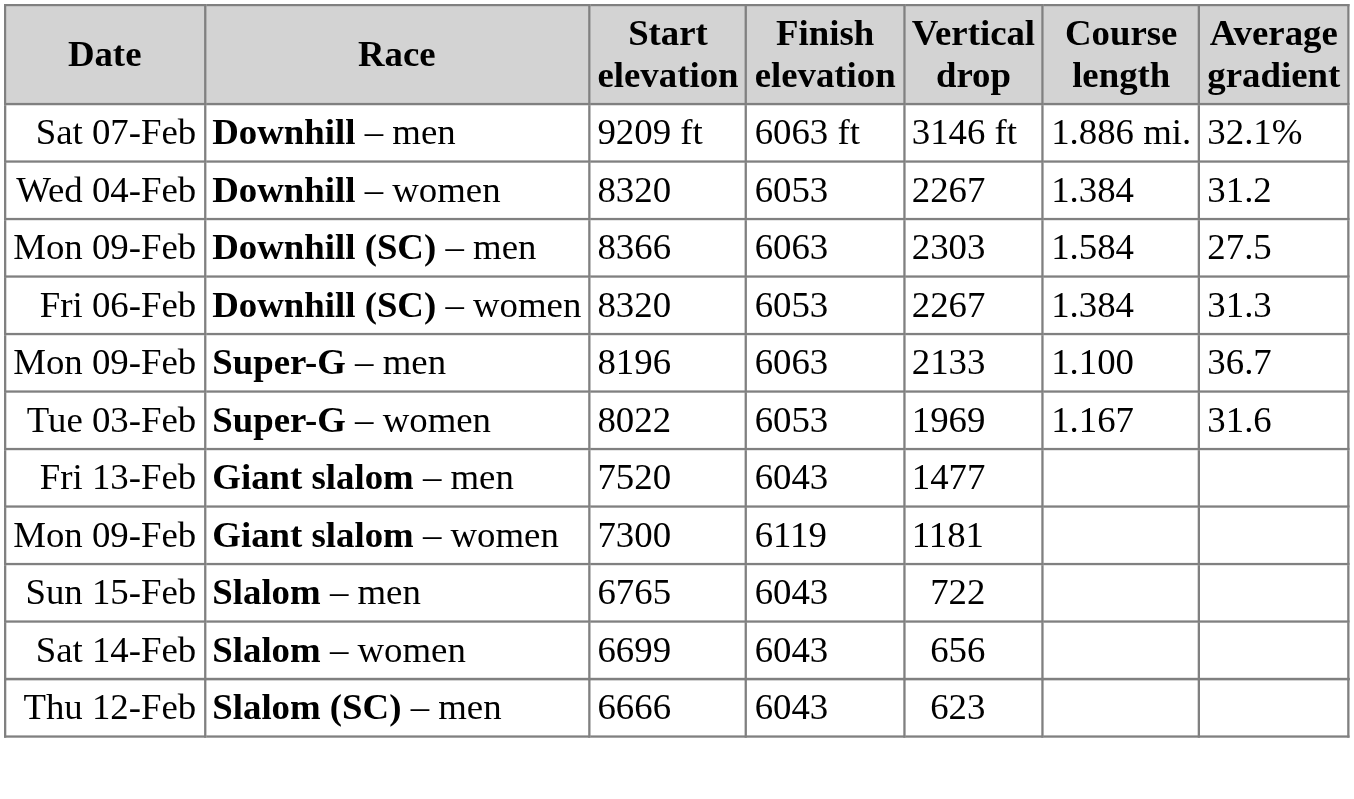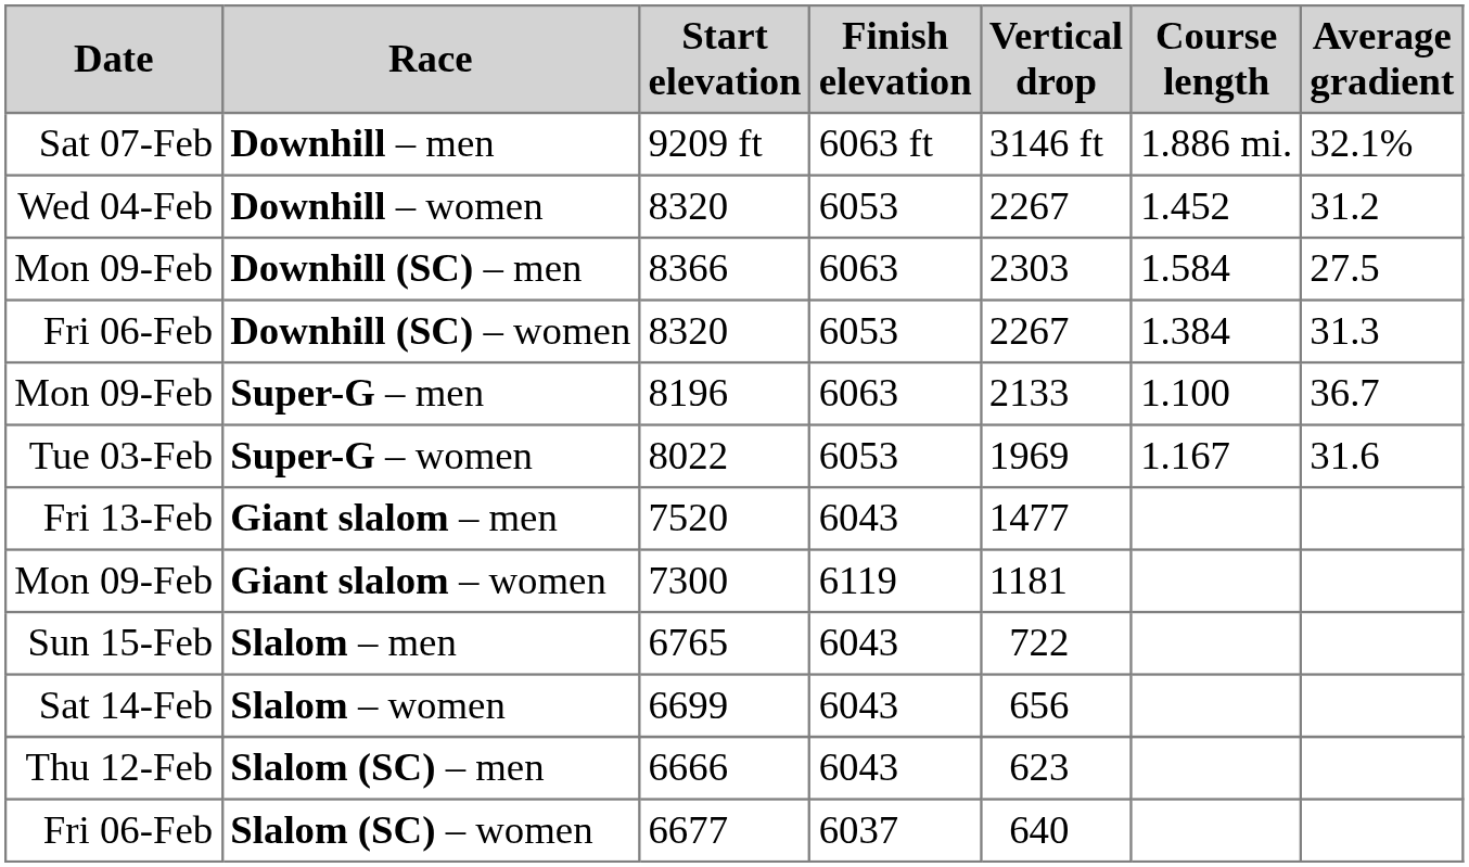 <table class="toccolours" border="1" cellpadding="3" style="border-collapse:collapse">
 <tr bgcolor=lightgrey>
 <th>Date</th>
 <th>Race</th>
 <th>Start<br>elevation</th>
 <th>Finish<br>elevation</th>
 <th>Vertical<br>drop</th>
 <th>Course<br>length</th>
 <th>Average<br>gradient</th>
 </tr>
 <tr>
 <td align=right>Sat 07-Feb</td>
 <td><strong>Downhill</strong> – men</td>
 <td>9209 ft</td>
 <td>6063 ft</td>
 <td>3146 ft</td>
 <td>1.886 mi.</td>
 <td>32.1%</td>
 </tr>
 <tr>
 <td align=right>Wed 04-Feb</td>
 <td><strong>Downhill</strong> – women</td>
 <td>8320</td>
 <td>6053</td>
 <td>2267</td>
-<td>1.384</td>
+<td>1.452</td>
 <td>31.2</td>
 </tr>
 <tr>
 <td align=right>Mon 09-Feb</td>
 <td><strong>Downhill (SC)</strong> – men</td>
 <td>8366</td>
 <td>6063</td>
 <td>2303</td>
 <td>1.584</td>
 <td>27.5</td>
 </tr>
 <tr>
 <td align=right>Fri 06-Feb</td>
 <td><strong>Downhill (SC)</strong> – women</td>
 <td>8320</td>
 <td>6053</td>
 <td>2267</td>
 <td>1.384</td>
 <td>31.3</td>
 </tr>
 <tr>
 <td align=right>Mon 09-Feb</td>
 <td><strong>Super-G</strong> – men</td>
 <td>8196</td>
 <td>6063</td>
 <td>2133</td>
 <td>1.100</td>
 <td>36.7</td>
 </tr>
 <tr>
 <td align=right>Tue 03-Feb</td>
 <td><strong>Super-G</strong> – women</td>
 <td>8022</td>
 <td>6053</td>
 <td>1969</td>
 <td>1.167</td>
 <td>31.6</td>
 </tr>
 <tr>
 <td align=right>Fri 13-Feb</td>
 <td><strong>Giant slalom</strong> – men</td>
 <td>7520</td>
 <td>6043</td>
 <td>1477</td>
 <td></td>
 <td></td>
 </tr>
 <tr>
 <td align=right>Mon 09-Feb</td>
 <td><strong>Giant slalom</strong> – women</td>
 <td>7300</td>
 <td>6119</td>
 <td>1181</td>
 <td></td>
 <td></td>
 </tr>
 <tr>
 <td align=right>Sun 15-Feb</td>
 <td><strong>Slalom</strong> – men</td>
 <td>6765</td>
 <td>6043</td>
 <td>  722</td>
 <td></td>
 <td></td>
 </tr>
 <tr>
 <td align=right>Sat 14-Feb</td>
 <td><strong>Slalom</strong> – women</td>
 <td>6699</td>
 <td>6043</td>
 <td>  656</td>
 <td></td>
 <td></td>
 </tr>
 <tr>
 </tr>
 <tr>
 <td align=right>Thu 12-Feb</td>
 <td><strong>Slalom (SC)</strong> – men</td>
 <td>6666</td>
 <td>6043</td>
 <td>  623</td>
 <td></td>
 <td></td>
 </tr>
+<tr>
+<td align=right>Fri 06-Feb</td>
+<td><strong>Slalom (SC)</strong> – women</td>
+<td>6677</td>
+<td>6037</td>
+<td>  640</td>
+<td></td>
+<td></td>
+</tr>
 </table>
